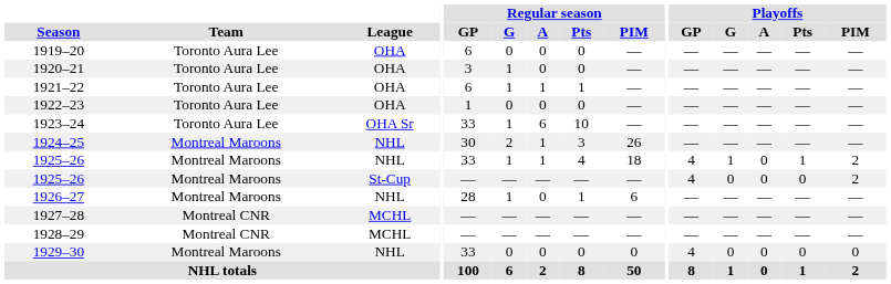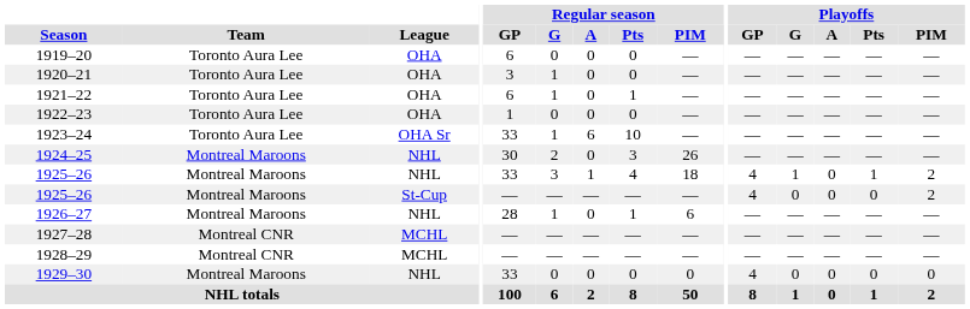 <table border="0" cellpadding="1" cellspacing="0" style="text-align:center; width:60em">
 <tr bgcolor="#e0e0e0">
 <th colspan="3" bgcolor="#ffffff"></th>
 <th rowspan="100" bgcolor="#ffffff"></th>
 <th colspan="5"><a href='#'>Regular season</a></th>
 <th rowspan="100" bgcolor="#ffffff"></th>
 <th colspan="5"><a href='#'>Playoffs</a></th>
 </tr>
 <tr bgcolor="#e0e0e0">
 <th><a href='#'>Season</a></th>
 <th>Team</th>
 <th>League</th>
 <th>GP</th>
 <th><a href='#'>G</a></th>
 <th><a href='#'>A</a></th>
 <th><a href='#'>Pts</a></th>
 <th><a href='#'>PIM</a></th>
 <th>GP</th>
 <th>G</th>
 <th>A</th>
 <th>Pts</th>
 <th>PIM</th>
 </tr>
 <tr>
 <td>1919–20</td>
 <td>Toronto Aura Lee</td>
 <td><a href='#'>OHA</a></td>
 <td>6</td>
 <td>0</td>
 <td>0</td>
 <td>0</td>
 <td>—</td>
 <td>—</td>
 <td>—</td>
 <td>—</td>
 <td>—</td>
 <td>—</td>
 </tr>
 <tr bgcolor="#f0f0f0">
 <td>1920–21</td>
 <td>Toronto Aura Lee</td>
 <td>OHA</td>
 <td>3</td>
 <td>1</td>
 <td>0</td>
 <td>0</td>
 <td>—</td>
 <td>—</td>
 <td>—</td>
 <td>—</td>
 <td>—</td>
 <td>—</td>
 </tr>
 <tr>
 <td>1921–22</td>
 <td>Toronto Aura Lee</td>
 <td>OHA</td>
 <td>6</td>
 <td>1</td>
-<td>1</td>
+<td>0</td>
 <td>1</td>
 <td>—</td>
 <td>—</td>
 <td>—</td>
 <td>—</td>
 <td>—</td>
 <td>—</td>
 </tr>
 <tr bgcolor="#f0f0f0">
 <td>1922–23</td>
 <td>Toronto Aura Lee</td>
 <td>OHA</td>
 <td>1</td>
 <td>0</td>
 <td>0</td>
 <td>0</td>
 <td>—</td>
 <td>—</td>
 <td>—</td>
 <td>—</td>
 <td>—</td>
 <td>—</td>
 </tr>
 <tr>
 <td>1923–24</td>
 <td>Toronto Aura Lee</td>
 <td><a href='#'>OHA Sr</a></td>
 <td>33</td>
 <td>1</td>
 <td>6</td>
 <td>10</td>
 <td>—</td>
 <td>—</td>
 <td>—</td>
 <td>—</td>
 <td>—</td>
 <td>—</td>
 </tr>
 <tr bgcolor="#f0f0f0">
 <td><a href='#'>1924–25</a></td>
 <td><a href='#'>Montreal Maroons</a></td>
 <td><a href='#'>NHL</a></td>
 <td>30</td>
 <td>2</td>
-<td>1</td>
+<td>0</td>
 <td>3</td>
 <td>26</td>
 <td>—</td>
 <td>—</td>
 <td>—</td>
 <td>—</td>
 <td>—</td>
 </tr>
 <tr>
 <td><a href='#'>1925–26</a></td>
 <td>Montreal Maroons</td>
 <td>NHL</td>
 <td>33</td>
-<td>1</td>
+<td>3</td>
 <td>1</td>
 <td>4</td>
 <td>18</td>
 <td>4</td>
 <td>1</td>
 <td>0</td>
 <td>1</td>
 <td>2</td>
 </tr>
 <tr bgcolor="#f0f0f0">
 <td><a href='#'>1925–26</a></td>
 <td>Montreal Maroons</td>
 <td><a href='#'>St-Cup</a></td>
 <td>—</td>
 <td>—</td>
 <td>—</td>
 <td>—</td>
 <td>—</td>
 <td>4</td>
 <td>0</td>
 <td>0</td>
 <td>0</td>
 <td>2</td>
 </tr>
 <tr>
 <td><a href='#'>1926–27</a></td>
 <td>Montreal Maroons</td>
 <td>NHL</td>
 <td>28</td>
 <td>1</td>
 <td>0</td>
 <td>1</td>
 <td>6</td>
 <td>—</td>
 <td>—</td>
 <td>—</td>
 <td>—</td>
 <td>—</td>
 </tr>
 <tr bgcolor="#f0f0f0">
 <td>1927–28</td>
 <td>Montreal CNR</td>
 <td><a href='#'>MCHL</a></td>
 <td>—</td>
 <td>—</td>
 <td>—</td>
 <td>—</td>
 <td>—</td>
 <td>—</td>
 <td>—</td>
 <td>—</td>
 <td>—</td>
 <td>—</td>
 </tr>
 <tr>
 <td>1928–29</td>
 <td>Montreal CNR</td>
 <td>MCHL</td>
 <td>—</td>
 <td>—</td>
 <td>—</td>
 <td>—</td>
 <td>—</td>
 <td>—</td>
 <td>—</td>
 <td>—</td>
 <td>—</td>
 <td>—</td>
 </tr>
 <tr bgcolor="#f0f0f0">
 <td><a href='#'>1929–30</a></td>
 <td>Montreal Maroons</td>
 <td>NHL</td>
 <td>33</td>
 <td>0</td>
 <td>0</td>
 <td>0</td>
 <td>0</td>
 <td>4</td>
 <td>0</td>
 <td>0</td>
 <td>0</td>
 <td>0</td>
 </tr>
 <tr bgcolor="#e0e0e0">
 <th colspan="3">NHL totals</th>
 <th>100</th>
 <th>6</th>
 <th>2</th>
 <th>8</th>
 <th>50</th>
 <th>8</th>
 <th>1</th>
 <th>0</th>
 <th>1</th>
 <th>2</th>
 </tr>
 </table>
